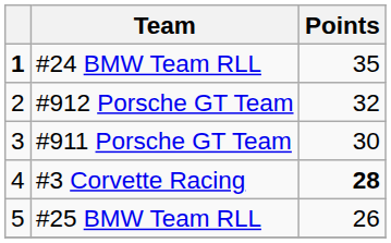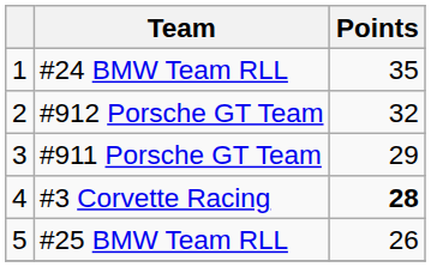 <table class="wikitable" style="font-size: 95%;">
 <tr>
 <th scope="col"></th>
 <th scope="col">Team</th>
 <th scope="col">Points</th>
 </tr>
 <tr>
-<td align=center><strong>1</strong></td>
+<td align=center>1</td>
 <td> #24 <a href='#'>BMW Team RLL</a></td>
 <td align=right>35</td>
 </tr>
 <tr>
 <td align=center>2</td>
 <td> #912 <a href='#'>Porsche GT Team</a></td>
 <td align=right>32</td>
 </tr>
 <tr>
 <td align=center>3</td>
 <td> #911 <a href='#'>Porsche GT Team</a></td>
-<td align=right>30</td>
+<td align=right>29</td>
 </tr>
 <tr>
 <td align=center>4</td>
 <td> #3 <a href='#'>Corvette Racing</a></td>
 <td align=right><strong>28</strong></td>
 </tr>
 <tr>
 <td align=center>5</td>
 <td> #25 <a href='#'>BMW Team RLL</a></td>
 <td align=right>26</td>
 </tr>
 <tr>
 </tr>
 </table>
